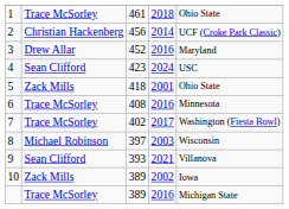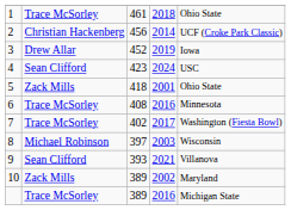 <table class="wikitable">
 <tr>
 </tr>
 <tr>
 <td>1</td>
 <td><a href='#'>Trace McSorley</a></td>
 <td><abbr>461</abbr></td>
 <td><a href='#'>2018</a></td>
 <td style="font-size:85%;">Ohio State</td>
 </tr>
 <tr>
 <td>2</td>
 <td><a href='#'>Christian Hackenberg</a></td>
 <td><abbr>456</abbr></td>
 <td><a href='#'>2014</a></td>
 <td style="font-size:85%;">UCF (<a href='#'>Croke Park Classic</a>)</td>
 </tr>
 <tr>
 <td>3</td>
 <td><a href='#'>Drew Allar</a></td>
 <td><abbr>452</abbr></td>
-<td><a href='#'>2016</a></td>
-<td style="font-size:85%;">Maryland</td>
+<td><a href='#'>2019</a></td>
+<td style="font-size:85%;">Iowa</td>
 </tr>
 <tr>
 <td>4</td>
 <td><a href='#'>Sean Clifford</a></td>
 <td><abbr>423</abbr></td>
 <td><a href='#'>2024</a></td>
 <td style="font-size:85%;">USC</td>
 </tr>
 <tr>
 <td>5</td>
 <td><a href='#'>Zack Mills</a></td>
 <td><abbr>418</abbr></td>
 <td><a href='#'>2001</a></td>
 <td style="font-size:85%;">Ohio State</td>
 </tr>
 <tr>
 <td>6</td>
 <td><a href='#'>Trace McSorley</a></td>
 <td><abbr>408</abbr></td>
 <td><a href='#'>2016</a></td>
 <td style="font-size:85%;">Minnesota</td>
 </tr>
 <tr>
 <td>7</td>
 <td><a href='#'>Trace McSorley</a></td>
 <td><abbr>402</abbr></td>
 <td><a href='#'>2017</a></td>
 <td style="font-size:85%;">Washington (<a href='#'>Fiesta Bowl</a>)</td>
 </tr>
 <tr>
 <td>8</td>
 <td><a href='#'>Michael Robinson</a></td>
 <td><abbr>397</abbr></td>
 <td><a href='#'>2003</a></td>
 <td style="font-size:85%;">Wisconsin</td>
 </tr>
 <tr>
 <td>9</td>
 <td><a href='#'>Sean Clifford</a></td>
 <td><abbr>393</abbr></td>
 <td><a href='#'>2021</a></td>
 <td style="font-size:85%;">Villanova</td>
 </tr>
 <tr>
 <td>10</td>
 <td><a href='#'>Zack Mills</a></td>
 <td><abbr>389</abbr></td>
 <td><a href='#'>2002</a></td>
-<td style="font-size:85%;">Iowa</td>
+<td style="font-size:85%;">Maryland</td>
 </tr>
 <tr>
 <td></td>
 <td><a href='#'>Trace McSorley</a></td>
 <td><abbr>389</abbr></td>
 <td><a href='#'>2016</a></td>
 <td style="font-size:85%;">Michigan State</td>
 </tr>
 </table>
